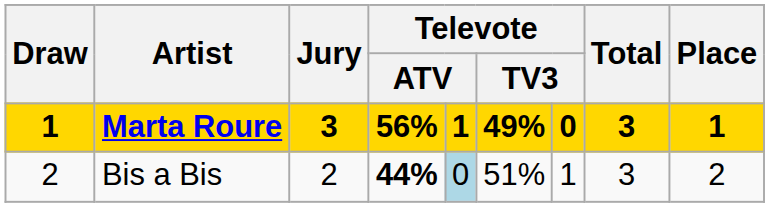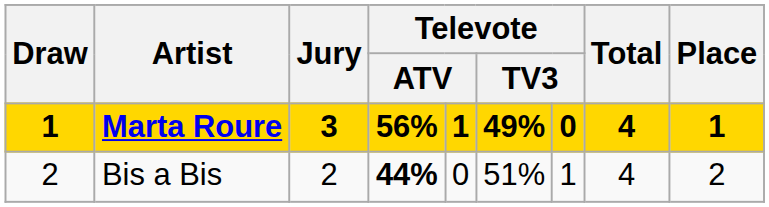 <table class="sortable wikitable" style="margin: 1em auto 1em auto; text-align:center">
 <tr>
 <th rowspan="2">Draw</th>
 <th rowspan="2">Artist</th>
 <th rowspan="2">Jury</th>
 <th colspan="4">Televote</th>
 <th rowspan="2">Total</th>
 <th rowspan="2">Place</th>
 </tr>
 <tr>
 <th colspan="2">ATV</th>
 <th colspan="2">TV3</th>
 </tr>
 <tr style="font-weight:bold; background:gold;">
 <td>1</td>
 <td align="left"><a href='#'>Marta Roure</a></td>
 <td>3</td>
 <td>56%</td>
 <td>1</td>
 <td>49%</td>
 <td>0</td>
-<td>3</td>
+<td>4</td>
 <td>1</td>
 </tr>
 <tr>
 <td>2</td>
 <td align="left">Bis a Bis</td>
 <td>2</td>
 <td><strong>44%</strong></td>
-<td style="background: lightblue;">0</td>
+<td>0</td>
 <td>51%</td>
 <td>1</td>
-<td>3</td>
+<td>4</td>
 <td>2</td>
 </tr>
 </table>
